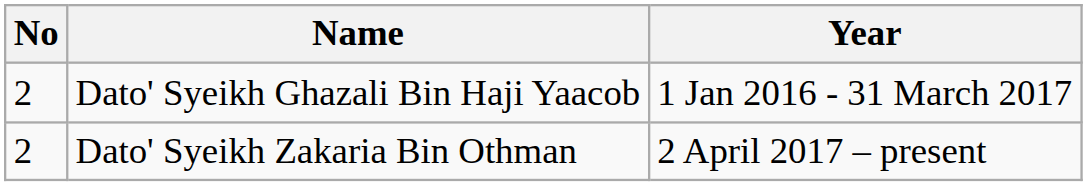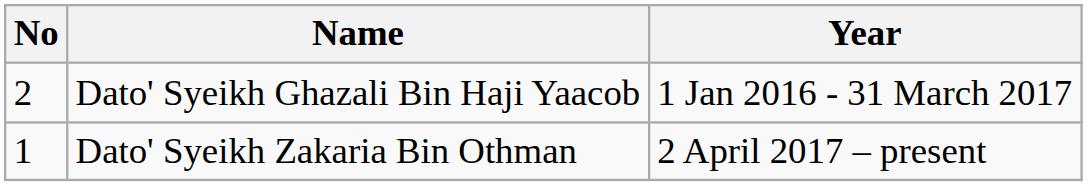 <table class="wikitable">
 <tr>
 <th>No</th>
 <th>Name</th>
 <th>Year</th>
 </tr>
 <tr>
 <td>2</td>
 <td>Dato' Syeikh Ghazali Bin Haji Yaacob</td>
 <td>1 Jan 2016 - 31 March 2017</td>
 </tr>
 <tr>
-<td>2</td>
+<td>1</td>
 <td>Dato' Syeikh Zakaria Bin Othman</td>
 <td>2 April 2017 – present</td>
 </tr>
 </table>
